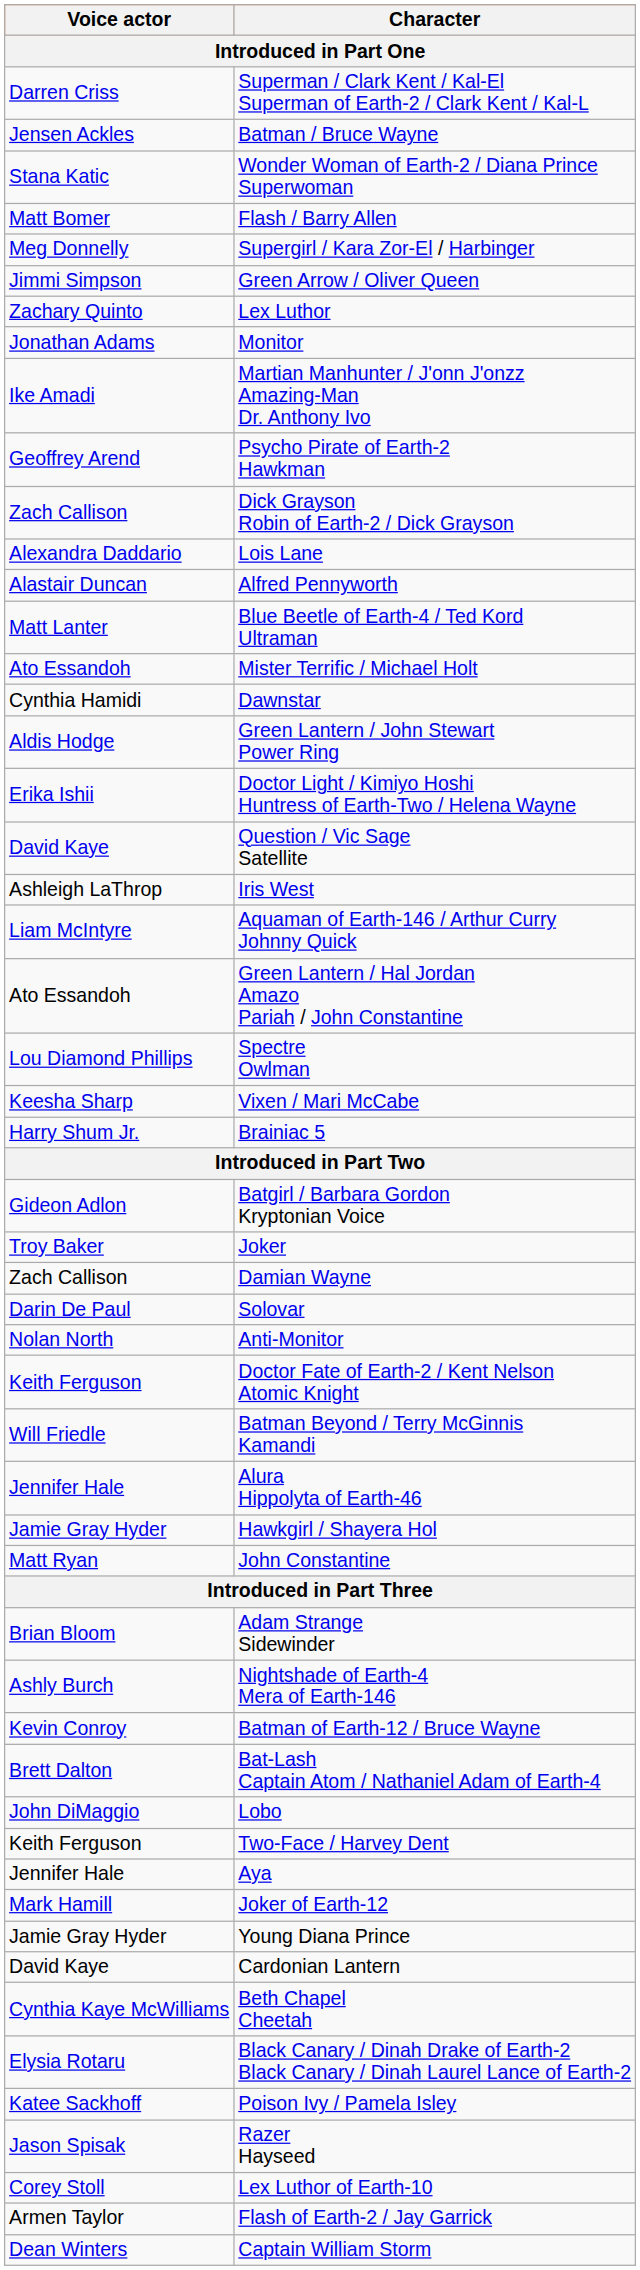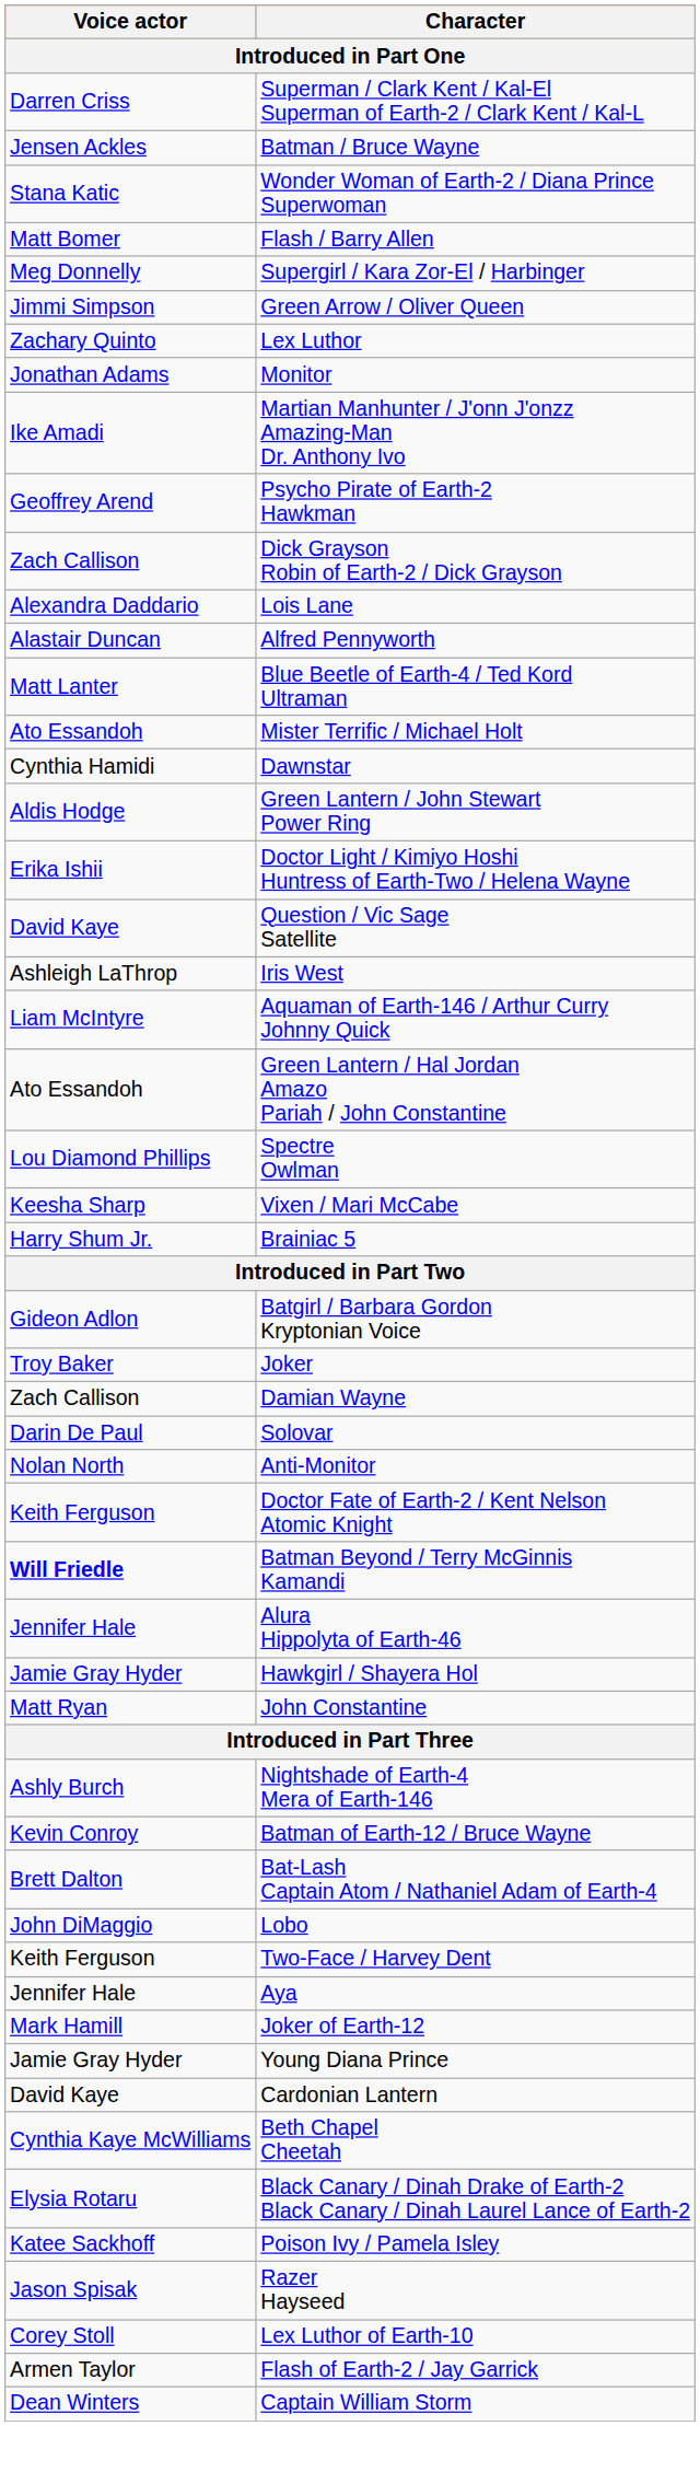 <table class="wikitable sortable">
 <tr style="background:rgb(255,85,0);">
 <th>Voice actor</th>
 <th>Character</th>
 </tr>
 <tr>
 <th colspan="2">Introduced in Part One</th>
 </tr>
 <tr>
 <td><a href='#'>Darren Criss</a></td>
 <td><a href='#'>Superman / Clark Kent / Kal-El</a><br><a href='#'>Superman of Earth-2 / Clark Kent / Kal-L</a></td>
 </tr>
 <tr>
 <td><a href='#'>Jensen Ackles</a></td>
 <td><a href='#'>Batman / Bruce Wayne</a></td>
 </tr>
 <tr>
 <td><a href='#'>Stana Katic</a></td>
 <td><a href='#'>Wonder Woman of Earth-2 / Diana Prince</a><br><a href='#'>Superwoman</a></td>
 </tr>
 <tr>
 <td><a href='#'>Matt Bomer</a></td>
 <td><a href='#'>Flash / Barry Allen</a></td>
 </tr>
 <tr>
 <td><a href='#'>Meg Donnelly</a></td>
 <td><a href='#'>Supergirl / Kara Zor-El</a> / <a href='#'>Harbinger</a></td>
 </tr>
 <tr>
 <td><a href='#'>Jimmi Simpson</a></td>
 <td><a href='#'>Green Arrow / Oliver Queen</a></td>
 </tr>
 <tr>
 <td><a href='#'>Zachary Quinto</a></td>
 <td><a href='#'>Lex Luthor</a></td>
 </tr>
 <tr>
 <td><a href='#'>Jonathan Adams</a></td>
 <td><a href='#'>Monitor</a></td>
 </tr>
 <tr>
 <td><a href='#'>Ike Amadi</a></td>
 <td><a href='#'>Martian Manhunter / J'onn J'onzz</a><br><a href='#'>Amazing-Man</a><br><a href='#'>Dr. Anthony Ivo</a></td>
 </tr>
 <tr>
 <td><a href='#'>Geoffrey Arend</a></td>
 <td><a href='#'>Psycho Pirate of Earth-2</a><br><a href='#'>Hawkman</a></td>
 </tr>
 <tr>
 <td><a href='#'>Zach Callison</a></td>
 <td><a href='#'>Dick Grayson</a><br><a href='#'>Robin of Earth-2 / Dick Grayson</a></td>
 </tr>
 <tr>
 <td><a href='#'>Alexandra Daddario</a></td>
 <td><a href='#'>Lois Lane</a></td>
 </tr>
 <tr>
 <td><a href='#'>Alastair Duncan</a></td>
 <td><a href='#'>Alfred Pennyworth</a></td>
 </tr>
 <tr>
 <td><a href='#'>Matt Lanter</a></td>
 <td><a href='#'>Blue Beetle of Earth-4 / Ted Kord</a><br><a href='#'>Ultraman</a></td>
 </tr>
 <tr>
 <td><a href='#'>Ato Essandoh</a></td>
 <td><a href='#'>Mister Terrific / Michael Holt</a></td>
 </tr>
 <tr>
 <td>Cynthia Hamidi</td>
 <td><a href='#'>Dawnstar</a></td>
 </tr>
 <tr>
 <td><a href='#'>Aldis Hodge</a></td>
 <td><a href='#'>Green Lantern / John Stewart</a><br><a href='#'>Power Ring</a></td>
 </tr>
 <tr>
 <td><a href='#'>Erika Ishii</a></td>
 <td><a href='#'>Doctor Light / Kimiyo Hoshi</a><br><a href='#'>Huntress of Earth-Two / Helena Wayne</a></td>
 </tr>
 <tr>
 <td><a href='#'>David Kaye</a></td>
 <td><a href='#'>Question / Vic Sage</a><br>Satellite</td>
 </tr>
 <tr>
 <td>Ashleigh LaThrop</td>
 <td><a href='#'>Iris West</a></td>
 </tr>
 <tr>
 <td><a href='#'>Liam McIntyre</a></td>
 <td><a href='#'>Aquaman of Earth-146 / Arthur Curry</a><br><a href='#'>Johnny Quick</a></td>
 </tr>
 <tr>
 <td>Ato Essandoh</td>
 <td><a href='#'>Green Lantern / Hal Jordan</a><br><a href='#'>Amazo</a><br><a href='#'>Pariah</a> / <a href='#'>John Constantine</a></td>
 </tr>
 <tr>
 <td><a href='#'>Lou Diamond Phillips</a></td>
 <td><a href='#'>Spectre</a><br><a href='#'>Owlman</a></td>
 </tr>
 <tr>
 <td><a href='#'>Keesha Sharp</a></td>
 <td><a href='#'>Vixen / Mari McCabe</a></td>
 </tr>
 <tr>
 <td><a href='#'>Harry Shum Jr.</a></td>
 <td><a href='#'>Brainiac 5</a></td>
 </tr>
 <tr>
 <th colspan="2">Introduced in Part Two</th>
 </tr>
 <tr>
 <td><a href='#'>Gideon Adlon</a></td>
 <td><a href='#'>Batgirl / Barbara Gordon</a><br>Kryptonian Voice</td>
 </tr>
 <tr>
 <td><a href='#'>Troy Baker</a></td>
 <td><a href='#'>Joker</a></td>
 </tr>
 <tr>
 <td>Zach Callison</td>
 <td><a href='#'>Damian Wayne</a></td>
 </tr>
 <tr>
 <td><a href='#'>Darin De Paul</a></td>
 <td><a href='#'>Solovar</a></td>
 </tr>
 <tr>
 <td><a href='#'>Nolan North</a></td>
 <td><a href='#'>Anti-Monitor</a></td>
 </tr>
 <tr>
 <td><a href='#'>Keith Ferguson</a></td>
 <td><a href='#'>Doctor Fate of Earth-2 / Kent Nelson</a><br><a href='#'>Atomic Knight</a></td>
 </tr>
 <tr>
-<td><a href='#'>Will Friedle</a></td>
+<td><strong><a href='#'>Will Friedle</a></strong></td>
 <td><a href='#'>Batman Beyond / Terry McGinnis</a><br><a href='#'>Kamandi</a></td>
 </tr>
 <tr>
 <td><a href='#'>Jennifer Hale</a></td>
 <td><a href='#'>Alura</a><br><a href='#'>Hippolyta of Earth-46</a></td>
 </tr>
 <tr>
 <td><a href='#'>Jamie Gray Hyder</a></td>
 <td><a href='#'>Hawkgirl / Shayera Hol</a></td>
 </tr>
 <tr>
 <td><a href='#'>Matt Ryan</a></td>
 <td><a href='#'>John Constantine</a></td>
 </tr>
 <tr>
 <th colspan="2">Introduced in Part Three</th>
-</tr>
-<tr>
-<td><a href='#'>Brian Bloom</a></td>
-<td><a href='#'>Adam Strange</a><br>Sidewinder</td>
 </tr>
 <tr>
 <td><a href='#'>Ashly Burch</a></td>
 <td><a href='#'>Nightshade of Earth-4</a><br><a href='#'>Mera of Earth-146</a></td>
 </tr>
 <tr>
 <td><a href='#'>Kevin Conroy</a></td>
 <td><a href='#'>Batman of Earth-12 / Bruce Wayne</a></td>
 </tr>
 <tr>
 <td><a href='#'>Brett Dalton</a></td>
 <td><a href='#'>Bat-Lash</a><br><a href='#'>Captain Atom / Nathaniel Adam of Earth-4</a></td>
 </tr>
 <tr>
 <td><a href='#'>John DiMaggio</a></td>
 <td><a href='#'>Lobo</a></td>
 </tr>
 <tr>
 <td>Keith Ferguson</td>
 <td><a href='#'>Two-Face / Harvey Dent</a></td>
 </tr>
 <tr>
 <td>Jennifer Hale</td>
 <td><a href='#'>Aya</a></td>
 </tr>
 <tr>
 <td><a href='#'>Mark Hamill</a></td>
 <td><a href='#'>Joker of Earth-12</a></td>
 </tr>
 <tr>
 <td>Jamie Gray Hyder</td>
 <td>Young Diana Prince</td>
 </tr>
 <tr>
 <td>David Kaye</td>
 <td>Cardonian Lantern</td>
 </tr>
 <tr>
 <td><a href='#'>Cynthia Kaye McWilliams</a></td>
 <td><a href='#'>Beth Chapel</a><br><a href='#'>Cheetah</a></td>
 </tr>
 <tr>
 <td><a href='#'>Elysia Rotaru</a></td>
 <td><a href='#'>Black Canary / Dinah Drake of Earth-2</a><br><a href='#'>Black Canary / Dinah Laurel Lance of Earth-2</a></td>
 </tr>
 <tr>
 <td><a href='#'>Katee Sackhoff</a></td>
 <td><a href='#'>Poison Ivy / Pamela Isley</a></td>
 </tr>
 <tr>
 <td><a href='#'>Jason Spisak</a></td>
 <td><a href='#'>Razer</a><br>Hayseed</td>
 </tr>
 <tr>
 <td><a href='#'>Corey Stoll</a></td>
 <td><a href='#'>Lex Luthor of Earth-10</a></td>
 </tr>
 <tr>
 <td>Armen Taylor</td>
 <td><a href='#'>Flash of Earth-2 / Jay Garrick</a></td>
 </tr>
 <tr>
 <td><a href='#'>Dean Winters</a></td>
 <td><a href='#'>Captain William Storm</a></td>
 </tr>
 </table>
